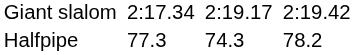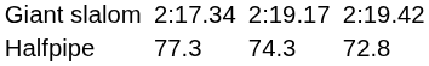 <table>
 <tr>
 <td>Giant slalom <br></td>
 <td></td>
 <td>2:17.34</td>
 <td></td>
 <td>2:19.17</td>
 <td></td>
 <td>2:19.42</td>
 </tr>
 <tr>
 <td>Halfpipe <br></td>
 <td></td>
 <td>77.3</td>
 <td></td>
 <td>74.3</td>
 <td></td>
-<td>78.2</td>
+<td>72.8</td>
 </tr>
 </table>
